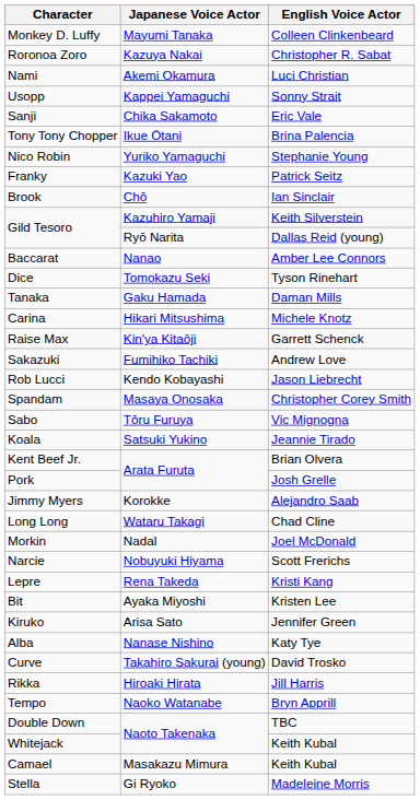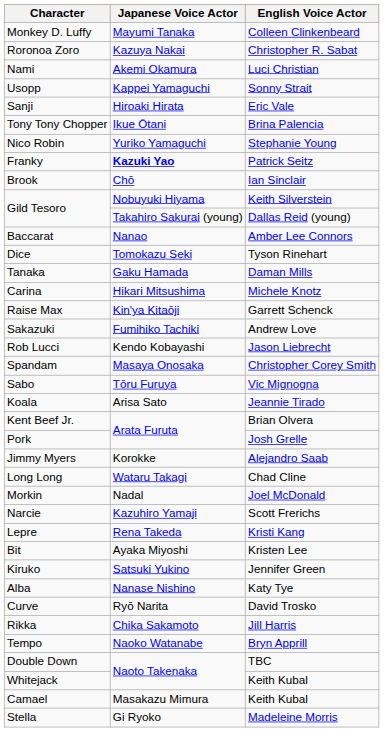 <table border="1" style="border-collapse: collapse;" class="wikitable">
 <tr style="background-color: rgb(255,85,0);">
 <th>Character</th>
 <th>Japanese Voice Actor</th>
 <th>English Voice Actor</th>
 </tr>
 <tr>
 <td>Monkey D. Luffy</td>
 <td><a href='#'>Mayumi Tanaka</a></td>
 <td><a href='#'>Colleen Clinkenbeard</a></td>
 </tr>
 <tr>
 <td>Roronoa Zoro</td>
 <td><a href='#'>Kazuya Nakai</a></td>
 <td><a href='#'>Christopher R. Sabat</a></td>
 </tr>
 <tr>
 <td>Nami</td>
 <td><a href='#'>Akemi Okamura</a></td>
 <td><a href='#'>Luci Christian</a></td>
 </tr>
 <tr>
 <td>Usopp</td>
 <td><a href='#'>Kappei Yamaguchi</a></td>
 <td><a href='#'>Sonny Strait</a></td>
 </tr>
 <tr>
 <td>Sanji</td>
-<td><a href='#'>Chika Sakamoto</a></td>
+<td><a href='#'>Hiroaki Hirata</a></td>
 <td><a href='#'>Eric Vale</a></td>
 </tr>
 <tr>
 <td>Tony Tony Chopper</td>
 <td><a href='#'>Ikue Ōtani</a></td>
 <td><a href='#'>Brina Palencia</a></td>
 </tr>
 <tr>
 <td>Nico Robin</td>
 <td><a href='#'>Yuriko Yamaguchi</a></td>
 <td><a href='#'>Stephanie Young</a></td>
 </tr>
 <tr>
 <td>Franky</td>
-<td><a href='#'>Kazuki Yao</a></td>
+<td><strong><a href='#'>Kazuki Yao</a></strong></td>
 <td><a href='#'>Patrick Seitz</a></td>
 </tr>
 <tr>
 <td>Brook</td>
 <td><a href='#'>Chō</a></td>
 <td><a href='#'>Ian Sinclair</a></td>
 </tr>
 <tr>
 <td rowspan="2">Gild Tesoro</td>
-<td><a href='#'>Kazuhiro Yamaji</a></td>
+<td><a href='#'>Nobuyuki Hiyama</a></td>
 <td><a href='#'>Keith Silverstein</a></td>
 </tr>
 <tr>
-<td>Ryō Narita</td>
+<td><a href='#'>Takahiro Sakurai</a> (young)</td>
 <td><a href='#'>Dallas Reid</a> (young)</td>
 </tr>
 <tr>
 <td>Baccarat</td>
 <td><a href='#'>Nanao</a></td>
 <td><a href='#'>Amber Lee Connors</a></td>
 </tr>
 <tr>
 <td>Dice</td>
 <td><a href='#'>Tomokazu Seki</a></td>
 <td>Tyson Rinehart</td>
 </tr>
 <tr>
 <td>Tanaka</td>
 <td><a href='#'>Gaku Hamada</a></td>
 <td><a href='#'>Daman Mills</a></td>
 </tr>
 <tr>
 <td>Carina</td>
 <td><a href='#'>Hikari Mitsushima</a></td>
 <td><a href='#'>Michele Knotz</a></td>
 </tr>
 <tr>
 <td>Raise Max</td>
 <td><a href='#'>Kin'ya Kitaōji</a></td>
 <td>Garrett Schenck</td>
 </tr>
 <tr>
 <td>Sakazuki</td>
 <td><a href='#'>Fumihiko Tachiki</a></td>
 <td>Andrew Love</td>
 </tr>
 <tr>
 <td>Rob Lucci</td>
 <td>Kendo Kobayashi</td>
 <td><a href='#'>Jason Liebrecht</a></td>
 </tr>
 <tr>
 <td>Spandam</td>
 <td><a href='#'>Masaya Onosaka</a></td>
 <td><a href='#'>Christopher Corey Smith</a></td>
 </tr>
 <tr>
 <td>Sabo</td>
 <td><a href='#'>Tōru Furuya</a></td>
 <td><a href='#'>Vic Mignogna</a></td>
 </tr>
 <tr>
 <td>Koala</td>
-<td><a href='#'>Satsuki Yukino</a></td>
+<td>Arisa Sato</td>
 <td><a href='#'>Jeannie Tirado</a></td>
 </tr>
 <tr>
 <td>Kent Beef Jr.</td>
 <td rowspan="2"><a href='#'>Arata Furuta</a></td>
 <td>Brian Olvera</td>
 </tr>
 <tr>
 <td>Pork</td>
 <td><a href='#'>Josh Grelle</a></td>
 </tr>
 <tr>
 <td>Jimmy Myers</td>
 <td>Korokke</td>
 <td><a href='#'>Alejandro Saab</a></td>
 </tr>
 <tr>
 <td>Long Long</td>
 <td><a href='#'>Wataru Takagi</a></td>
 <td>Chad Cline</td>
 </tr>
 <tr>
 <td>Morkin</td>
 <td>Nadal</td>
 <td><a href='#'>Joel McDonald</a></td>
 </tr>
 <tr>
 <td>Narcie</td>
-<td><a href='#'>Nobuyuki Hiyama</a></td>
+<td><a href='#'>Kazuhiro Yamaji</a></td>
 <td>Scott Frerichs</td>
 </tr>
 <tr>
 <td>Lepre</td>
 <td><a href='#'>Rena Takeda</a></td>
 <td><a href='#'>Kristi Kang</a></td>
 </tr>
 <tr>
 <td>Bit</td>
 <td>Ayaka Miyoshi</td>
 <td>Kristen Lee</td>
 </tr>
 <tr>
 <td>Kiruko</td>
-<td>Arisa Sato</td>
+<td><a href='#'>Satsuki Yukino</a></td>
 <td>Jennifer Green</td>
 </tr>
 <tr>
 <td>Alba</td>
 <td><a href='#'>Nanase Nishino</a></td>
 <td>Katy Tye</td>
 </tr>
 <tr>
 <td>Curve</td>
-<td><a href='#'>Takahiro Sakurai</a> (young)</td>
+<td>Ryō Narita</td>
 <td>David Trosko</td>
 </tr>
 <tr>
 <td>Rikka</td>
-<td><a href='#'>Hiroaki Hirata</a></td>
+<td><a href='#'>Chika Sakamoto</a></td>
 <td><a href='#'>Jill Harris</a></td>
 </tr>
 <tr>
 <td>Tempo</td>
 <td><a href='#'>Naoko Watanabe</a></td>
 <td><a href='#'>Bryn Apprill</a></td>
 </tr>
 <tr>
 <td>Double Down</td>
 <td rowspan="2"><a href='#'>Naoto Takenaka</a></td>
 <td>TBC</td>
 </tr>
 <tr>
 <td>Whitejack</td>
 <td>Keith Kubal</td>
 </tr>
 <tr>
 <td>Camael</td>
 <td>Masakazu Mimura</td>
 <td>Keith Kubal</td>
 </tr>
 <tr>
 <td>Stella</td>
 <td>Gi Ryoko</td>
 <td><a href='#'>Madeleine Morris</a></td>
 </tr>
 </table>
